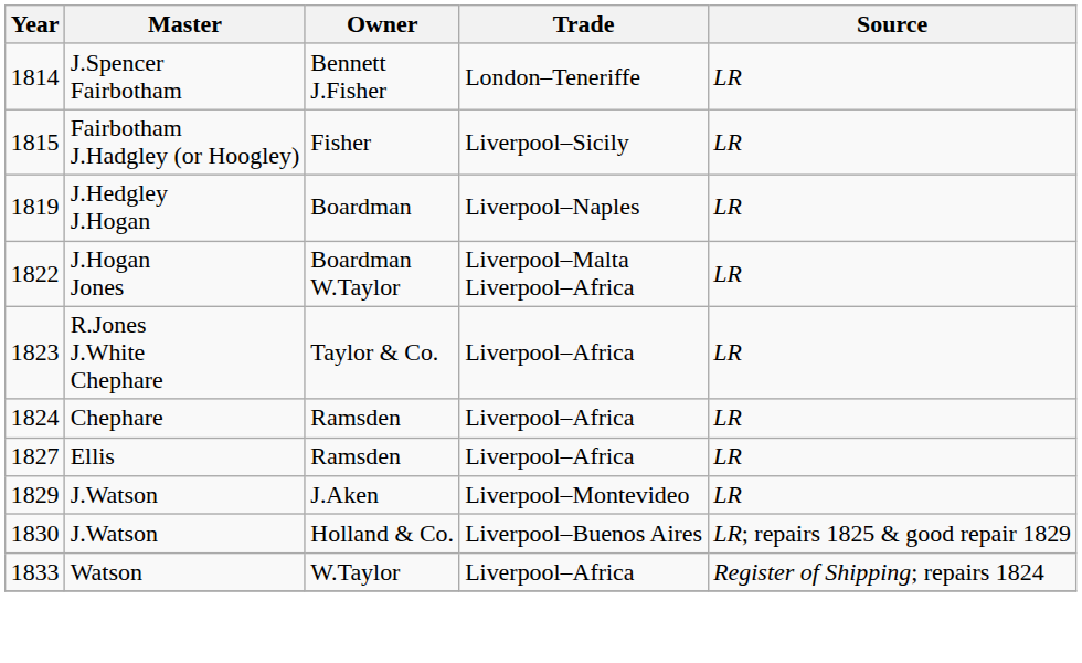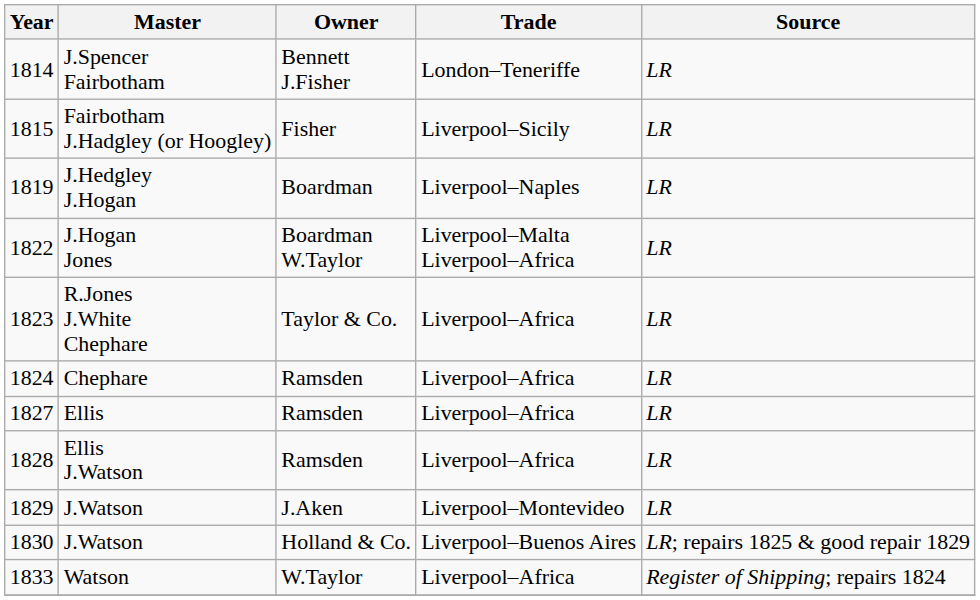 <table class=" wikitable">
 <tr>
 <th>Year</th>
 <th>Master</th>
 <th>Owner</th>
 <th>Trade</th>
 <th>Source</th>
 </tr>
 <tr>
 <td>1814</td>
 <td>J.Spencer<br>Fairbotham</td>
 <td>Bennett<br>J.Fisher</td>
 <td>London–Teneriffe</td>
 <td><em>LR</em></td>
 </tr>
 <tr>
 <td>1815</td>
 <td>Fairbotham<br>J.Hadgley (or Hoogley)</td>
 <td>Fisher</td>
 <td>Liverpool–Sicily</td>
 <td><em>LR</em></td>
 </tr>
 <tr>
 <td>1819</td>
 <td>J.Hedgley<br>J.Hogan</td>
 <td>Boardman</td>
 <td>Liverpool–Naples</td>
 <td><em>LR</em></td>
 </tr>
 <tr>
 <td>1822</td>
 <td>J.Hogan<br>Jones</td>
 <td>Boardman<br>W.Taylor</td>
 <td>Liverpool–Malta<br>Liverpool–Africa</td>
 <td><em>LR</em></td>
 </tr>
 <tr>
 <td>1823</td>
 <td>R.Jones<br>J.White<br>Chephare</td>
 <td>Taylor & Co.</td>
 <td>Liverpool–Africa</td>
 <td><em>LR</em></td>
 </tr>
 <tr>
 <td>1824</td>
 <td>Chephare</td>
 <td>Ramsden</td>
 <td>Liverpool–Africa</td>
 <td><em>LR</em></td>
 </tr>
 <tr>
 <td>1827</td>
 <td>Ellis</td>
 <td>Ramsden</td>
 <td>Liverpool–Africa</td>
 <td><em>LR</em></td>
 </tr>
 <tr>
+<td>1828</td>
+<td>Ellis<br>J.Watson</td>
+<td>Ramsden</td>
+<td>Liverpool–Africa</td>
+<td><em>LR</em></td>
+</tr>
+<tr>
 <td>1829</td>
 <td>J.Watson</td>
 <td>J.Aken</td>
 <td>Liverpool–Montevideo</td>
 <td><em>LR</em></td>
 </tr>
 <tr>
 <td>1830</td>
 <td>J.Watson</td>
 <td>Holland & Co.</td>
 <td>Liverpool–Buenos Aires</td>
 <td><em>LR</em>; repairs 1825 & good repair 1829</td>
 </tr>
 <tr>
 <td>1833</td>
 <td>Watson</td>
 <td>W.Taylor</td>
 <td>Liverpool–Africa</td>
 <td><em>Register of Shipping</em>; repairs 1824</td>
 </tr>
 <tr>
 </tr>
 </table>
